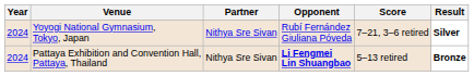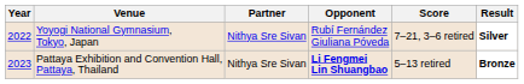 <table class="sortable wikitable" style="font-size: 90%;">
 <tr>
 <th>Year</th>
 <th>Venue</th>
 <th>Partner</th>
 <th>Opponent</th>
 <th>Score</th>
 <th>Result</th>
 </tr>
 <tr style="background:#F3E6D7">
-<td align="center"><a href='#'>2024</a></td>
+<td align="center"><a href='#'>2022</a></td>
 <td align="left"><a href='#'>Yoyogi National Gymnasium</a>,<br><a href='#'>Tokyo</a>, Japan</td>
 <td align="left"> <a href='#'>Nithya Sre Sivan</a></td>
 <td align="left"> <a href='#'>Rubí Fernández</a><br> <a href='#'>Giuliana Póveda</a></td>
 <td align="left">7–21, 3–6 retired</td>
 <td style="text-align:left; background:white"> <strong>Silver</strong></td>
 </tr>
 <tr style="background:#F3E6D7">
-<td align="center"><a href='#'>2024</a></td>
+<td align="center"><a href='#'>2023</a></td>
 <td align="left">Pattaya Exhibition and Convention Hall,<br><a href='#'>Pattaya</a>, Thailand</td>
 <td align="left"> Nithya Sre Sivan</td>
 <td align="left"><strong> <a href='#'>Li Fengmei</a><br> <a href='#'>Lin Shuangbao</a></strong></td>
 <td align="left">5–13 retired</td>
 <td style="text-align:left; background:white"> <strong>Bronze</strong></td>
 </tr>
 </table>
